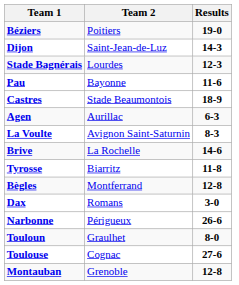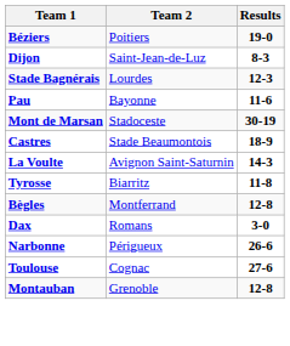 <table class="wikitable">
 <tr>
 <th>Team 1</th>
 <th>Team 2</th>
 <th>Results</th>
 </tr>
 <tr>
 <td><strong><a href='#'>Béziers</a></strong></td>
 <td><a href='#'>Poitiers</a></td>
 <td align="center"><strong>19-0</strong></td>
 </tr>
 <tr bgcolor="white">
 <td><strong><a href='#'>Dijon</a></strong></td>
 <td><a href='#'>Saint-Jean-de-Luz</a></td>
-<td align="center"><strong>14-3</strong></td>
+<td align="center"><strong>8-3</strong></td>
 </tr>
 <tr>
 <td><strong><a href='#'>Stade Bagnérais</a></strong></td>
 <td><a href='#'>Lourdes</a></td>
 <td align="center"><strong>12-3</strong></td>
 </tr>
 <tr bgcolor="white">
 <td><strong><a href='#'>Pau</a></strong></td>
 <td><a href='#'>Bayonne</a></td>
 <td align="center"><strong>11-6</strong></td>
 </tr>
+<tr>
+<td><strong><a href='#'>Mont de Marsan</a></strong></td>
+<td><a href='#'>Stadoceste</a></td>
+<td align="center"><strong>30-19</strong></td>
+</tr>
 <tr bgcolor="white">
 <td><strong><a href='#'>Castres</a></strong></td>
 <td><a href='#'>Stade Beaumontois</a></td>
 <td align="center"><strong>18-9</strong></td>
 </tr>
-<tr>
-<td><strong><a href='#'>Agen</a></strong></td>
-<td><a href='#'>Aurillac</a></td>
-<td align="center"><strong>6-3</strong></td>
-</tr>
 <tr bgcolor="white">
 <td><strong><a href='#'>La Voulte</a></strong></td>
 <td><a href='#'>Avignon Saint-Saturnin</a></td>
-<td align="center"><strong>8-3</strong></td>
-</tr>
-<tr>
-<td><strong><a href='#'>Brive</a></strong></td>
-<td><a href='#'>La Rochelle</a></td>
-<td align="center"><strong>14-6</strong></td>
+<td align="center"><strong>14-3</strong></td>
 </tr>
 <tr bgcolor="white">
 <td><strong><a href='#'>Tyrosse</a></strong></td>
 <td><a href='#'>Biarritz</a></td>
 <td align="center"><strong>11-8</strong></td>
 </tr>
 <tr>
 <td><strong><a href='#'>Bègles</a></strong></td>
 <td><a href='#'>Montferrand</a></td>
 <td align="center"><strong>12-8</strong></td>
 </tr>
 <tr bgcolor="white">
 <td><strong><a href='#'>Dax</a></strong></td>
 <td><a href='#'>Romans</a></td>
 <td align="center"><strong>3-0</strong></td>
 </tr>
 <tr bgcolor="white">
 <td><strong><a href='#'>Narbonne</a></strong></td>
 <td><a href='#'>Périgueux</a></td>
 <td align="center"><strong>26-6</strong></td>
 </tr>
-<tr>
-<td><strong><a href='#'>Touloun</a></strong></td>
-<td><a href='#'>Graulhet</a></td>
-<td align="center"><strong>8-0</strong></td>
-</tr>
 <tr bgcolor="white">
 <td><strong><a href='#'>Toulouse</a></strong></td>
 <td><a href='#'>Cognac</a></td>
 <td align="center"><strong>27-6</strong></td>
 </tr>
 <tr>
 <td><strong><a href='#'>Montauban</a></strong></td>
 <td><a href='#'>Grenoble</a></td>
 <td align="center"><strong>12-8</strong></td>
 </tr>
 </table>
